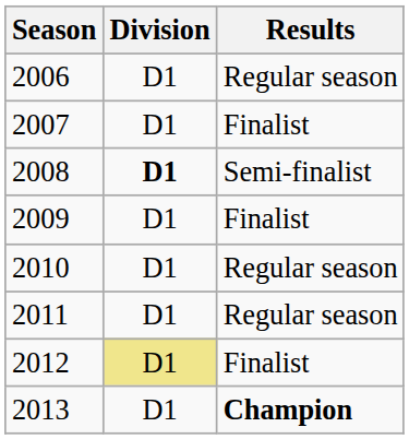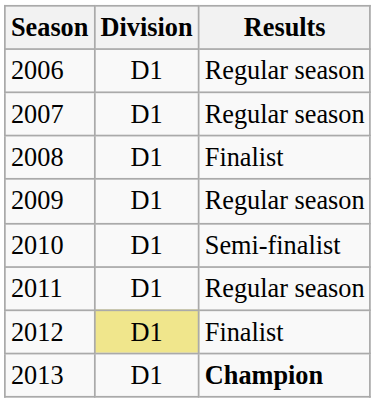 <table class="wikitable" style="float:left; margin-right:1em; font-size:95%">
 <tr>
 <th>Season</th>
 <th>Division</th>
 <th>Results</th>
 </tr>
 <tr>
 <td>2006</td>
 <td style="text-align:center">D1</td>
 <td>Regular season</td>
 </tr>
 <tr>
 <td>2007</td>
 <td style="text-align:center">D1</td>
-<td>Finalist</td>
+<td>Regular season</td>
 </tr>
 <tr>
 <td>2008</td>
-<td style="text-align:center"><strong>D1</strong></td>
-<td>Semi-finalist</td>
+<td style="text-align:center">D1</td>
+<td>Finalist</td>
 </tr>
 <tr>
 <td>2009</td>
 <td style="text-align:center">D1</td>
-<td>Finalist</td>
+<td>Regular season</td>
 </tr>
 <tr>
 <td>2010</td>
 <td style="text-align:center">D1</td>
-<td>Regular season</td>
+<td>Semi-finalist</td>
 </tr>
 <tr>
 <td>2011</td>
 <td style="text-align:center">D1</td>
 <td>Regular season</td>
 </tr>
 <tr>
 <td>2012</td>
 <td style="background: khaki; text-align:center">D1</td>
 <td>Finalist</td>
 </tr>
 <tr>
 <td>2013</td>
 <td style="text-align:center">D1</td>
 <td><strong>Champion</strong></td>
 </tr>
 </table>
